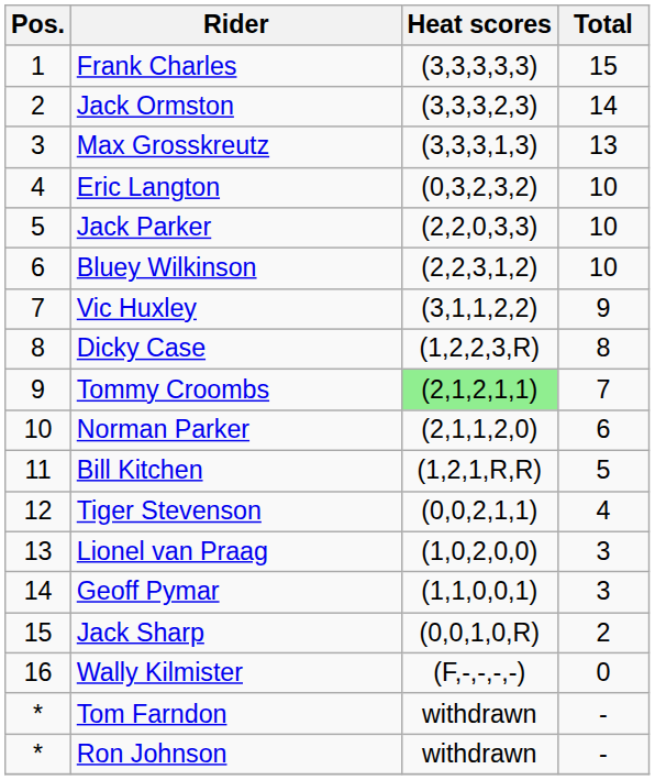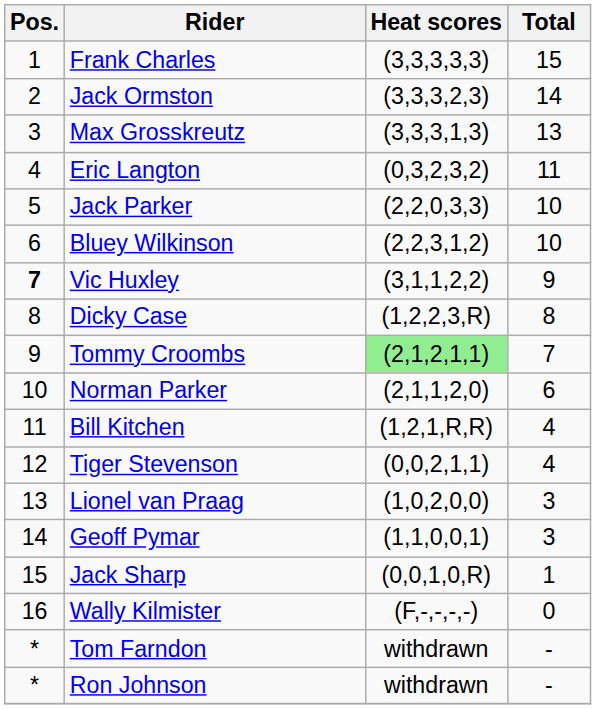 <table class=wikitable>
 <tr>
 <th width=25px>Pos.</th>
 <th width=200px>Rider</th>
 <th>Heat scores</th>
 <th width=50px>Total</th>
 </tr>
 <tr align=center >
 <td>1</td>
 <td align=left> <a href='#'>Frank Charles</a></td>
 <td>(3,3,3,3,3)</td>
 <td>15</td>
 </tr>
 <tr align=center >
 <td>2</td>
 <td align=left> <a href='#'>Jack Ormston</a></td>
 <td>(3,3,3,2,3)</td>
 <td>14</td>
 </tr>
 <tr align=center >
 <td>3</td>
 <td align=left> <a href='#'>Max Grosskreutz</a></td>
 <td>(3,3,3,1,3)</td>
 <td>13</td>
 </tr>
 <tr align=center>
 <td>4</td>
 <td align=left> <a href='#'>Eric Langton</a></td>
 <td>(0,3,2,3,2)</td>
-<td>10</td>
+<td>11</td>
 </tr>
 <tr align=center>
 <td>5</td>
 <td align=left> <a href='#'>Jack Parker</a></td>
 <td>(2,2,0,3,3)</td>
 <td>10</td>
 </tr>
 <tr align=center>
 <td>6</td>
 <td align=left> <a href='#'>Bluey Wilkinson</a></td>
 <td>(2,2,3,1,2)</td>
 <td>10</td>
 </tr>
 <tr align=center>
-<td>7</td>
+<td><strong>7</strong></td>
 <td align=left> <a href='#'>Vic Huxley</a></td>
 <td>(3,1,1,2,2)</td>
 <td>9</td>
 </tr>
 <tr align=center>
 <td>8</td>
 <td align=left> <a href='#'>Dicky Case</a></td>
 <td>(1,2,2,3,R)</td>
 <td>8</td>
 </tr>
 <tr align=center>
 <td>9</td>
 <td align=left> <a href='#'>Tommy Croombs</a></td>
 <td style="background: lightgreen;">(2,1,2,1,1)</td>
 <td>7</td>
 </tr>
 <tr align=center>
 <td>10</td>
 <td align=left> <a href='#'>Norman Parker</a></td>
 <td>(2,1,1,2,0)</td>
 <td>6</td>
 </tr>
 <tr align=center>
 <td>11</td>
 <td align=left> <a href='#'>Bill Kitchen</a></td>
 <td>(1,2,1,R,R)</td>
-<td>5</td>
+<td>4</td>
 </tr>
 <tr align=center>
 <td>12</td>
 <td align=left> <a href='#'>Tiger Stevenson</a></td>
 <td>(0,0,2,1,1)</td>
 <td>4</td>
 </tr>
 <tr align=center>
 <td>13</td>
 <td align=left> <a href='#'>Lionel van Praag</a></td>
 <td>(1,0,2,0,0)</td>
 <td>3</td>
 </tr>
 <tr align=center>
 <td>14</td>
 <td align=left> <a href='#'>Geoff Pymar</a></td>
 <td>(1,1,0,0,1)</td>
 <td>3</td>
 </tr>
 <tr align=center>
 <td>15</td>
 <td align=left> <a href='#'>Jack Sharp</a></td>
 <td>(0,0,1,0,R)</td>
-<td>2</td>
+<td>1</td>
 </tr>
 <tr align=center>
 <td>16</td>
 <td align=left> <a href='#'>Wally Kilmister</a></td>
 <td>(F,-,-,-,-)</td>
 <td>0</td>
 </tr>
 <tr align=center>
 <td>*</td>
 <td align=left> <a href='#'>Tom Farndon</a></td>
 <td>withdrawn</td>
 <td>-</td>
 </tr>
 <tr align=center>
 <td>*</td>
 <td align=left> <a href='#'>Ron Johnson</a></td>
 <td>withdrawn</td>
 <td>-</td>
 </tr>
 <tr align=center>
 </tr>
 </table>
